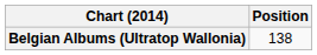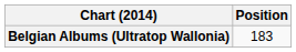 <table class="wikitable plainrowheaders" style="text-align:center">
 <tr>
 <th scope="col">Chart (2014)</th>
 <th scope="col">Position</th>
 </tr>
 <tr>
 <th scope="row">Belgian Albums (Ultratop Wallonia)</th>
-<td>138</td>
+<td>183</td>
 </tr>
 </table>
